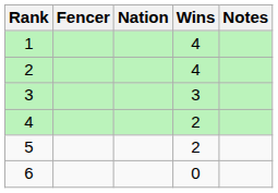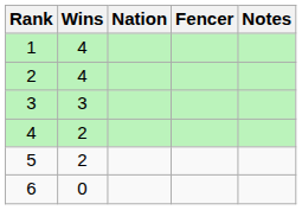 <table class="wikitable sortable" style="text-align:center">
 <tr>
 <th>Rank</th>
+<th>Wins</th>
+<th>Nation</th>
 <th>Fencer</th>
-<th>Nation</th>
-<th>Wins</th>
 <th>Notes</th>
 </tr>
 <tr bgcolor=bbf3bb>
 <td>1</td>
+<td>4</td>
 <td align=left></td>
 <td align=left></td>
-<td>4</td>
 <td></td>
 </tr>
 <tr bgcolor=bbf3bb>
 <td>2</td>
+<td>4</td>
 <td align=left></td>
 <td align=left></td>
-<td>4</td>
 <td></td>
 </tr>
 <tr bgcolor=bbf3bb>
 <td>3</td>
+<td>3</td>
 <td align=left></td>
 <td align=left></td>
-<td>3</td>
 <td></td>
 </tr>
 <tr bgcolor=bbf3bb>
 <td>4</td>
+<td>2</td>
 <td align=left></td>
 <td align=left></td>
-<td>2</td>
 <td></td>
 </tr>
 <tr>
 <td>5</td>
+<td>2</td>
 <td align=left></td>
 <td align=left></td>
-<td>2</td>
 <td></td>
 </tr>
 <tr>
 <td>6</td>
+<td>0</td>
 <td align=left></td>
 <td align=left></td>
-<td>0</td>
 <td></td>
 </tr>
 </table>
